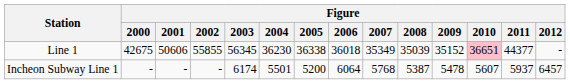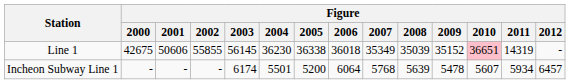 <table class="wikitable">
 <tr>
 <th rowspan="2">Station</th>
 <th colspan="13">Figure</th>
 </tr>
 <tr>
 <th>2000</th>
 <th>2001</th>
 <th>2002</th>
 <th>2003</th>
 <th>2004</th>
 <th>2005</th>
 <th>2006</th>
 <th>2007</th>
 <th>2008</th>
 <th>2009</th>
 <th>2010</th>
 <th>2011</th>
 <th>2012</th>
 </tr>
 <tr ---->
 <td align="center">Line 1</td>
 <td align="right">42675</td>
 <td align="right">50606</td>
 <td align="right">55855</td>
-<td align="right">56345</td>
+<td align="right">56145</td>
 <td align="right">36230</td>
 <td align="right">36338</td>
 <td align="right">36018</td>
 <td align="right">35349</td>
 <td align="right">35039</td>
 <td align="right">35152</td>
 <td align="right" style="background: pink;">36651</td>
-<td align="right">44377</td>
+<td align="right">14319</td>
 <td align="right">-</td>
 </tr>
 <tr ---->
 <td align="center">Incheon Subway Line 1</td>
 <td align="right">-</td>
 <td align="right">-</td>
 <td align="right">-</td>
 <td align="right">6174</td>
 <td align="right">5501</td>
 <td align="right">5200</td>
 <td align="right">6064</td>
 <td align="right">5768</td>
-<td align="right">5387</td>
+<td align="right">5639</td>
 <td align="right">5478</td>
 <td align="right">5607</td>
-<td align="right">5937</td>
+<td align="right">5934</td>
 <td align="right">6457</td>
 </tr>
 </table>
